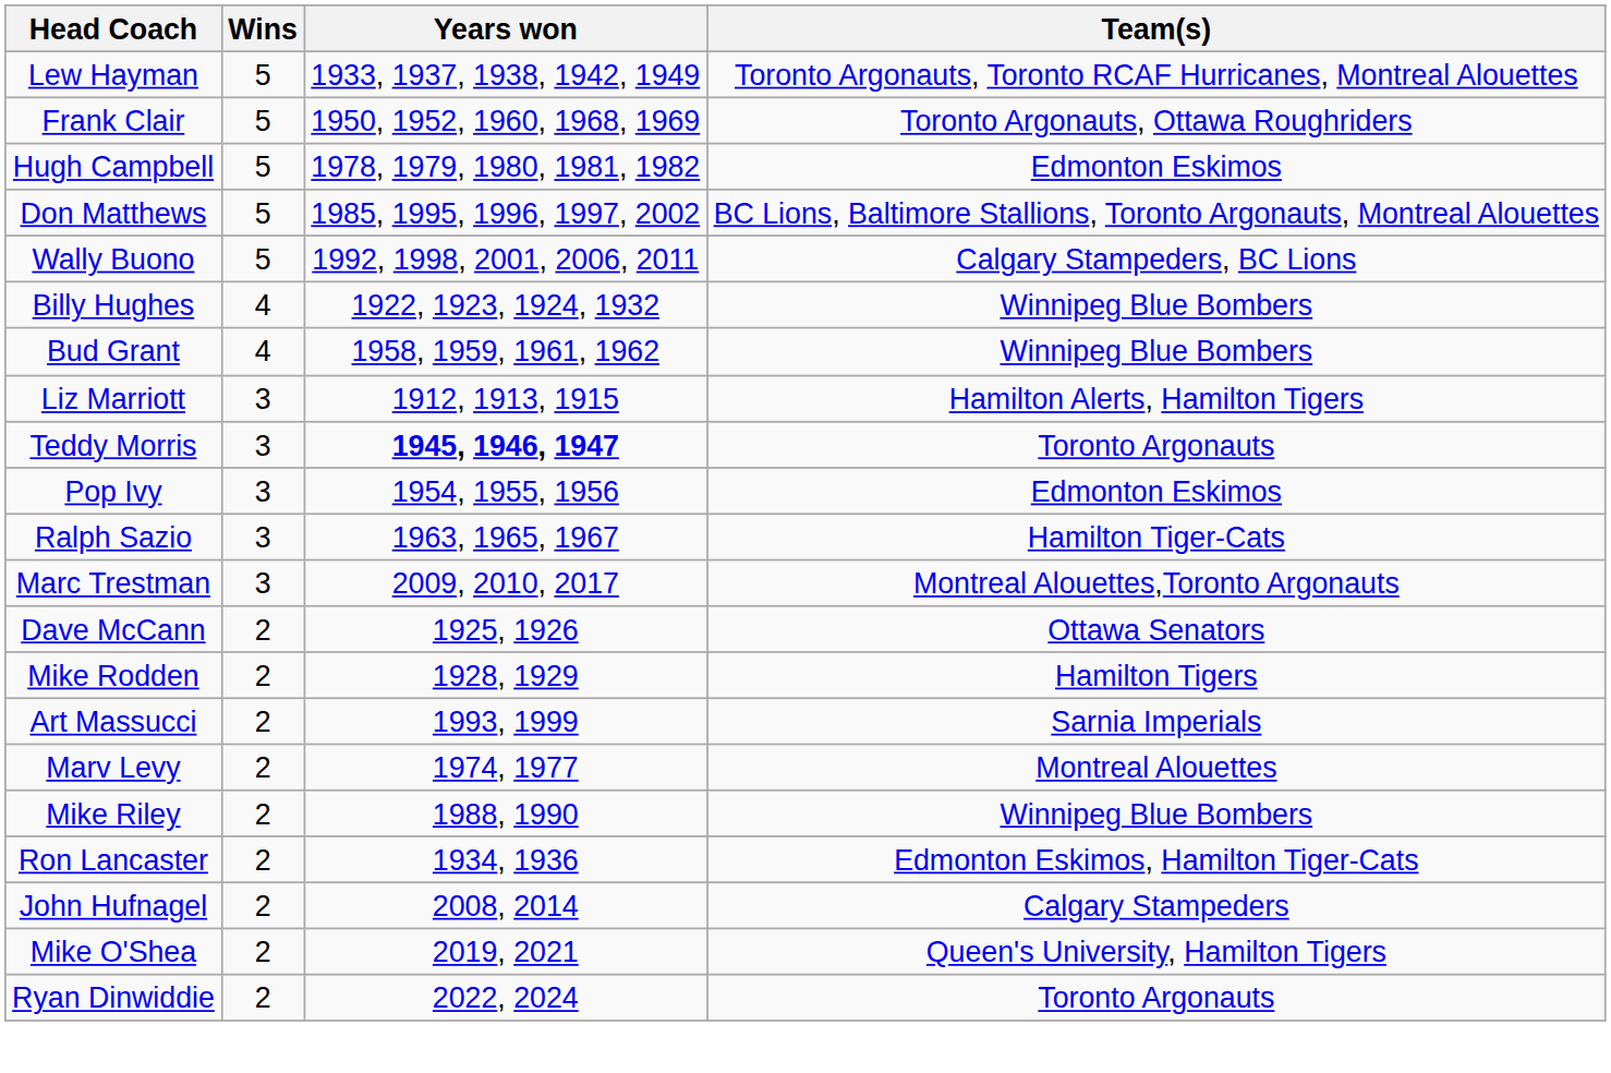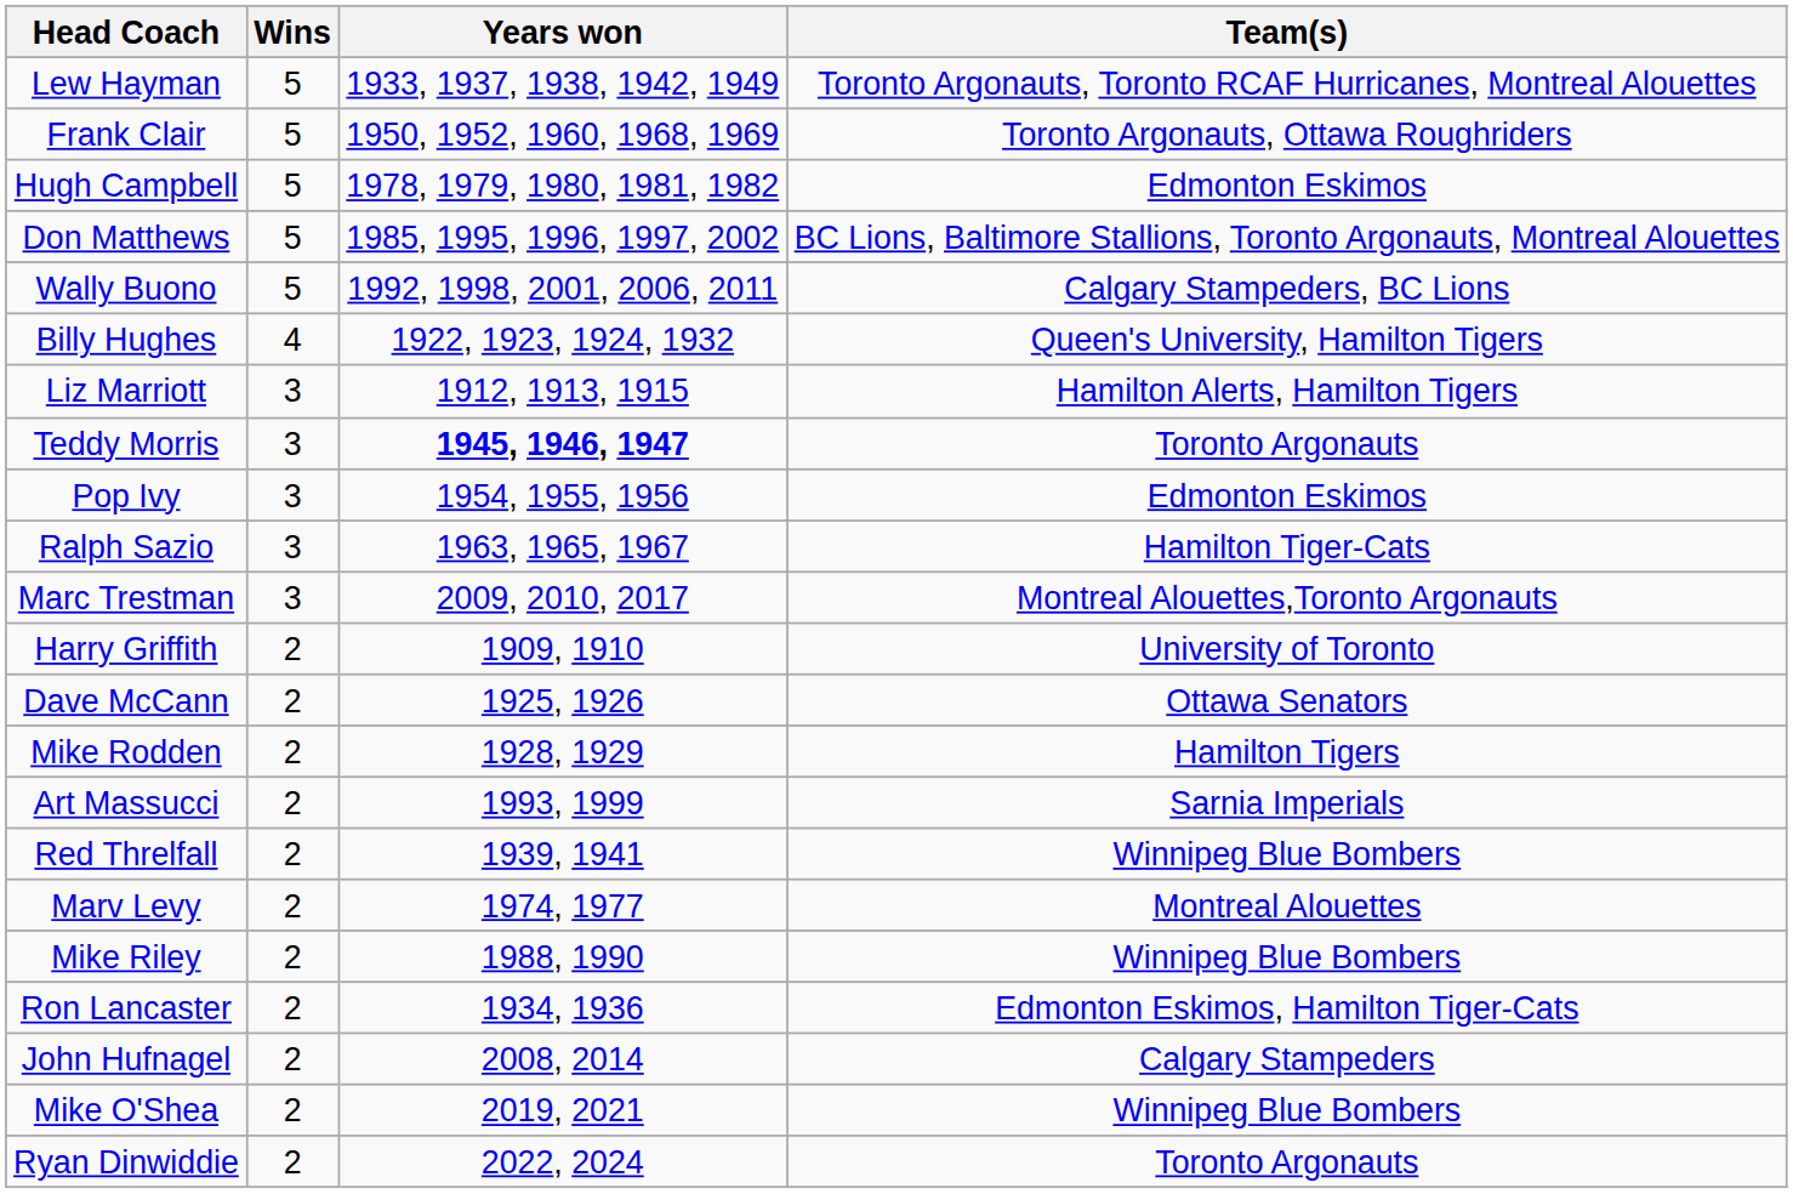 <table class="wikitable sortable"  style="font-size: 95%; text-align:center">
 <tr>
 <th>Head Coach</th>
 <th>Wins</th>
 <th>Years won</th>
 <th>Team(s)</th>
 </tr>
 <tr>
 <td><a href='#'>Lew Hayman</a></td>
 <td>5</td>
 <td><a href='#'>1933</a>, <a href='#'>1937</a>, <a href='#'>1938</a>, <a href='#'>1942</a>, <a href='#'>1949</a></td>
 <td><a href='#'>Toronto Argonauts</a>, <a href='#'>Toronto RCAF Hurricanes</a>, <a href='#'>Montreal Alouettes</a></td>
 </tr>
 <tr>
 <td><a href='#'>Frank Clair</a></td>
 <td>5</td>
 <td><a href='#'>1950</a>, <a href='#'>1952</a>, <a href='#'>1960</a>, <a href='#'>1968</a>, <a href='#'>1969</a></td>
 <td><a href='#'>Toronto Argonauts</a>, <a href='#'>Ottawa Roughriders</a></td>
 </tr>
 <tr>
 <td><a href='#'>Hugh Campbell</a></td>
 <td>5</td>
 <td><a href='#'>1978</a>, <a href='#'>1979</a>, <a href='#'>1980</a>, <a href='#'>1981</a>, <a href='#'>1982</a></td>
 <td><a href='#'>Edmonton Eskimos</a></td>
 </tr>
 <tr>
 <td><a href='#'>Don Matthews</a></td>
 <td>5</td>
 <td><a href='#'>1985</a>, <a href='#'>1995</a>, <a href='#'>1996</a>, <a href='#'>1997</a>, <a href='#'>2002</a></td>
 <td><a href='#'>BC Lions</a>, <a href='#'>Baltimore Stallions</a>, <a href='#'>Toronto Argonauts</a>, <a href='#'>Montreal Alouettes</a></td>
 </tr>
 <tr>
 <td><a href='#'>Wally Buono</a></td>
 <td>5</td>
 <td><a href='#'>1992</a>, <a href='#'>1998</a>, <a href='#'>2001</a>, <a href='#'>2006</a>, <a href='#'>2011</a></td>
 <td><a href='#'>Calgary Stampeders</a>, <a href='#'>BC Lions</a></td>
 </tr>
 <tr>
 <td><a href='#'>Billy Hughes</a></td>
 <td>4</td>
 <td><a href='#'>1922</a>, <a href='#'>1923</a>, <a href='#'>1924</a>, <a href='#'>1932</a></td>
-<td><a href='#'>Winnipeg Blue Bombers</a></td>
-</tr>
-<tr>
-<td><a href='#'>Bud Grant</a></td>
-<td>4</td>
-<td><a href='#'>1958</a>, <a href='#'>1959</a>, <a href='#'>1961</a>, <a href='#'>1962</a></td>
-<td><a href='#'>Winnipeg Blue Bombers</a></td>
+<td><a href='#'>Queen's University</a>, <a href='#'>Hamilton Tigers</a></td>
 </tr>
 <tr>
 <td><a href='#'>Liz Marriott</a></td>
 <td>3</td>
 <td><a href='#'>1912</a>, <a href='#'>1913</a>, <a href='#'>1915</a></td>
 <td><a href='#'>Hamilton Alerts</a>, <a href='#'>Hamilton Tigers</a></td>
 </tr>
 <tr>
 <td><a href='#'>Teddy Morris</a></td>
 <td>3</td>
 <td><strong><a href='#'>1945</a>, <a href='#'>1946</a>, <a href='#'>1947</a></strong></td>
 <td><a href='#'>Toronto Argonauts</a></td>
 </tr>
 <tr>
 <td><a href='#'>Pop Ivy</a></td>
 <td>3</td>
 <td><a href='#'>1954</a>, <a href='#'>1955</a>, <a href='#'>1956</a></td>
 <td><a href='#'>Edmonton Eskimos</a></td>
 </tr>
 <tr>
 <td><a href='#'>Ralph Sazio</a></td>
 <td>3</td>
 <td><a href='#'>1963</a>, <a href='#'>1965</a>, <a href='#'>1967</a></td>
 <td><a href='#'>Hamilton Tiger-Cats</a></td>
 </tr>
 <tr>
 <td><a href='#'>Marc Trestman</a></td>
 <td>3</td>
 <td><a href='#'>2009</a>, <a href='#'>2010</a>, <a href='#'>2017</a></td>
 <td><a href='#'>Montreal Alouettes</a>,<a href='#'>Toronto Argonauts</a></td>
 </tr>
 <tr>
+<td><a href='#'>Harry Griffith</a></td>
+<td>2</td>
+<td><a href='#'>1909</a>, <a href='#'>1910</a></td>
+<td><a href='#'>University of Toronto</a></td>
+</tr>
+<tr>
 <td><a href='#'>Dave McCann</a></td>
 <td>2</td>
 <td><a href='#'>1925</a>, <a href='#'>1926</a></td>
 <td><a href='#'>Ottawa Senators</a></td>
 </tr>
 <tr>
 <td><a href='#'>Mike Rodden</a></td>
 <td>2</td>
 <td><a href='#'>1928</a>, <a href='#'>1929</a></td>
 <td><a href='#'>Hamilton Tigers</a></td>
 </tr>
 <tr>
 <td><a href='#'>Art Massucci</a></td>
 <td>2</td>
 <td><a href='#'>1993</a>, <a href='#'>1999</a></td>
 <td><a href='#'>Sarnia Imperials</a></td>
+</tr>
+<tr>
+<td><a href='#'>Red Threlfall</a></td>
+<td>2</td>
+<td><a href='#'>1939</a>, <a href='#'>1941</a></td>
+<td><a href='#'>Winnipeg Blue Bombers</a></td>
 </tr>
 <tr>
 <td><a href='#'>Marv Levy</a></td>
 <td>2</td>
 <td><a href='#'>1974</a>, <a href='#'>1977</a></td>
 <td><a href='#'>Montreal Alouettes</a></td>
 </tr>
 <tr>
 <td><a href='#'>Mike Riley</a></td>
 <td>2</td>
 <td><a href='#'>1988</a>, <a href='#'>1990</a></td>
 <td><a href='#'>Winnipeg Blue Bombers</a></td>
 </tr>
 <tr>
 <td><a href='#'>Ron Lancaster</a></td>
 <td>2</td>
 <td><a href='#'>1934</a>, <a href='#'>1936</a></td>
 <td><a href='#'>Edmonton Eskimos</a>, <a href='#'>Hamilton Tiger-Cats</a></td>
 </tr>
 <tr>
 <td><a href='#'>John Hufnagel</a></td>
 <td>2</td>
 <td><a href='#'>2008</a>, <a href='#'>2014</a></td>
 <td><a href='#'>Calgary Stampeders</a></td>
 </tr>
 <tr>
 <td><a href='#'>Mike O'Shea</a></td>
 <td>2</td>
 <td><a href='#'>2019</a>, <a href='#'>2021</a></td>
-<td><a href='#'>Queen's University</a>, <a href='#'>Hamilton Tigers</a></td>
+<td><a href='#'>Winnipeg Blue Bombers</a></td>
 </tr>
 <tr>
 <td><a href='#'>Ryan Dinwiddie</a></td>
 <td>2</td>
 <td><a href='#'>2022</a>, <a href='#'>2024</a></td>
 <td><a href='#'>Toronto Argonauts</a></td>
 </tr>
 </table>
